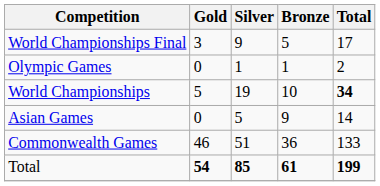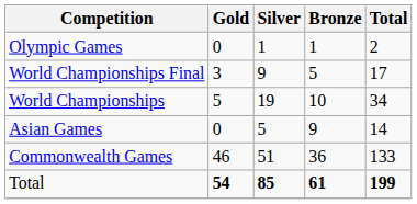 <table class="wikitable sortable">
 <tr>
 <th>Competition</th>
 <th>Gold</th>
 <th>Silver</th>
 <th>Bronze</th>
 <th>Total</th>
 </tr>
 <tr>
+<td><a href='#'>Olympic Games</a></td>
+<td>0</td>
+<td>1</td>
+<td>1</td>
+<td>2</td>
+</tr>
+<tr>
 <td><a href='#'>World Championships Final</a></td>
 <td>3</td>
 <td>9</td>
 <td>5</td>
 <td>17</td>
 </tr>
 <tr>
-<td><a href='#'>Olympic Games</a></td>
-<td>0</td>
-<td>1</td>
-<td>1</td>
-<td>2</td>
-</tr>
-<tr>
 <td><a href='#'>World Championships</a></td>
 <td>5</td>
 <td>19</td>
 <td>10</td>
-<td><strong>34</strong></td>
+<td>34</td>
 </tr>
 <tr>
 <td><a href='#'>Asian Games</a></td>
 <td>0</td>
 <td>5</td>
 <td>9</td>
 <td>14</td>
 </tr>
 <tr>
 <td><a href='#'>Commonwealth Games</a></td>
 <td>46</td>
 <td>51</td>
 <td>36</td>
 <td>133</td>
 </tr>
 <tr>
 <td>Total</td>
 <td><strong>54</strong></td>
 <td><strong>85</strong></td>
 <td><strong>61</strong></td>
 <td><strong>199</strong></td>
 </tr>
 <tr>
 </tr>
 </table>
